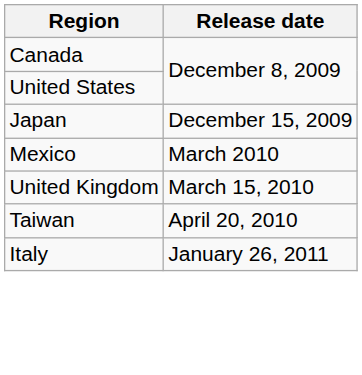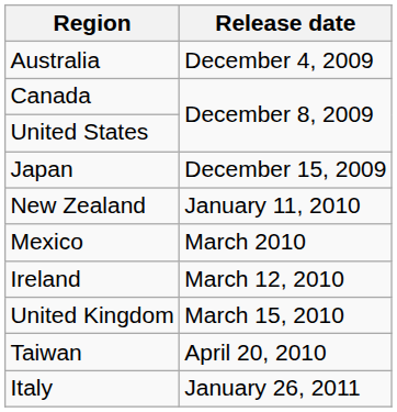 <table class="wikitable">
 <tr>
 <th>Region</th>
 <th>Release date</th>
+</tr>
+<tr>
+<td>Australia</td>
+<td>December 4, 2009</td>
 </tr>
 <tr>
 <td>Canada</td>
 <td rowspan="2">December 8, 2009</td>
 </tr>
 <tr>
 <td>United States</td>
 </tr>
 <tr>
 <td>Japan</td>
 <td>December 15, 2009</td>
 </tr>
 <tr>
+<td>New Zealand</td>
+<td>January 11, 2010</td>
+</tr>
+<tr>
 <td>Mexico</td>
 <td>March 2010</td>
+</tr>
+<tr>
+<td>Ireland</td>
+<td>March 12, 2010</td>
 </tr>
 <tr>
 <td>United Kingdom</td>
 <td>March 15, 2010</td>
 </tr>
 <tr>
 <td>Taiwan</td>
 <td>April 20, 2010</td>
 </tr>
 <tr>
 <td>Italy</td>
 <td>January 26, 2011</td>
 </tr>
 </table>
